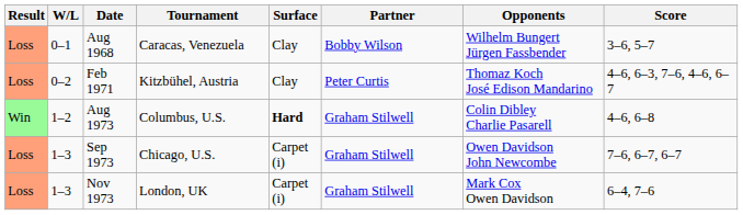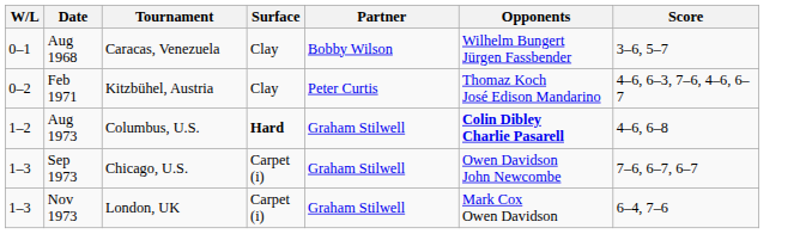 <table class="sortable wikitable">
 <tr>
-<th style="width:40px">Result</th>
 <th style="width:35px" class="unsortable">W/L</th>
 <th style="width:55px">Date</th>
 <th style="width:150px">Tournament</th>
 <th style="width:55px">Surface</th>
 <th style="width:160px">Partner</th>
 <th style="width:160px">Opponents</th>
 <th style="width:150px" class="unsortable">Score</th>
 </tr>
 <tr>
-<td style="background:#ffa07a;">Loss</td>
 <td>0–1</td>
 <td>Aug 1968</td>
 <td>Caracas, Venezuela</td>
 <td>Clay</td>
 <td> <a href='#'>Bobby Wilson</a></td>
 <td> <a href='#'>Wilhelm Bungert</a> <br>  <a href='#'>Jürgen Fassbender</a></td>
 <td>3–6, 5–7</td>
 </tr>
 <tr>
-<td style="background:#ffa07a;">Loss</td>
 <td>0–2</td>
 <td>Feb 1971</td>
 <td>Kitzbühel, Austria</td>
 <td>Clay</td>
 <td> <a href='#'>Peter Curtis</a></td>
 <td> <a href='#'>Thomaz Koch</a> <br>  <a href='#'>José Edison Mandarino</a></td>
 <td>4–6, 6–3, 7–6, 4–6, 6–7</td>
 </tr>
 <tr>
-<td style="background:#98fb98;">Win</td>
 <td>1–2</td>
 <td>Aug 1973</td>
 <td>Columbus, U.S.</td>
 <td><strong>Hard</strong></td>
 <td> <a href='#'>Graham Stilwell</a></td>
-<td> <a href='#'>Colin Dibley</a> <br>  <a href='#'>Charlie Pasarell</a></td>
+<td><strong> <a href='#'>Colin Dibley</a> <br>  <a href='#'>Charlie Pasarell</a></strong></td>
 <td>4–6, 6–8</td>
 </tr>
 <tr>
-<td style="background:#ffa07a;">Loss</td>
 <td>1–3</td>
 <td>Sep 1973</td>
 <td>Chicago, U.S.</td>
 <td>Carpet (i)</td>
 <td> <a href='#'>Graham Stilwell</a></td>
 <td> <a href='#'>Owen Davidson</a> <br>  <a href='#'>John Newcombe</a></td>
 <td>7–6, 6–7, 6–7</td>
 </tr>
 <tr>
-<td style="background:#ffa07a;">Loss</td>
 <td>1–3</td>
 <td>Nov 1973</td>
 <td>London, UK</td>
 <td>Carpet (i)</td>
 <td> <a href='#'>Graham Stilwell</a></td>
 <td> <a href='#'>Mark Cox</a> <br>  Owen Davidson</td>
 <td>6–4, 7–6</td>
 </tr>
 </table>
